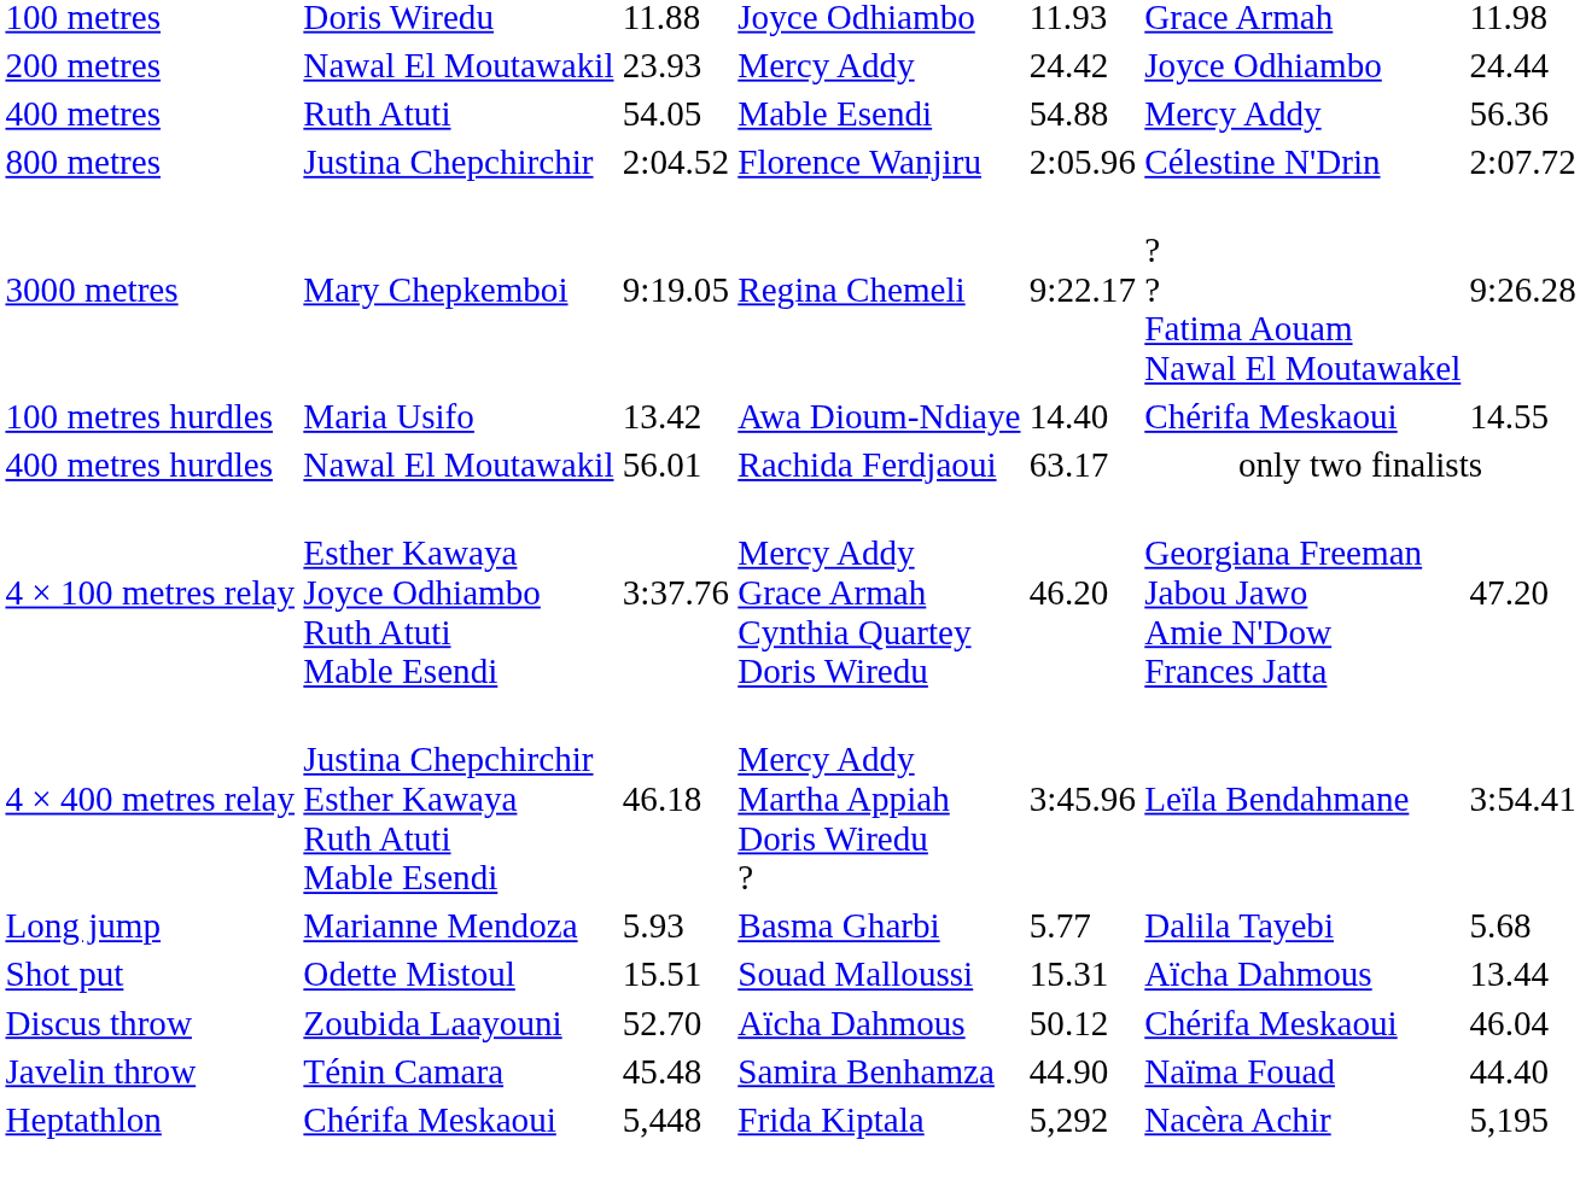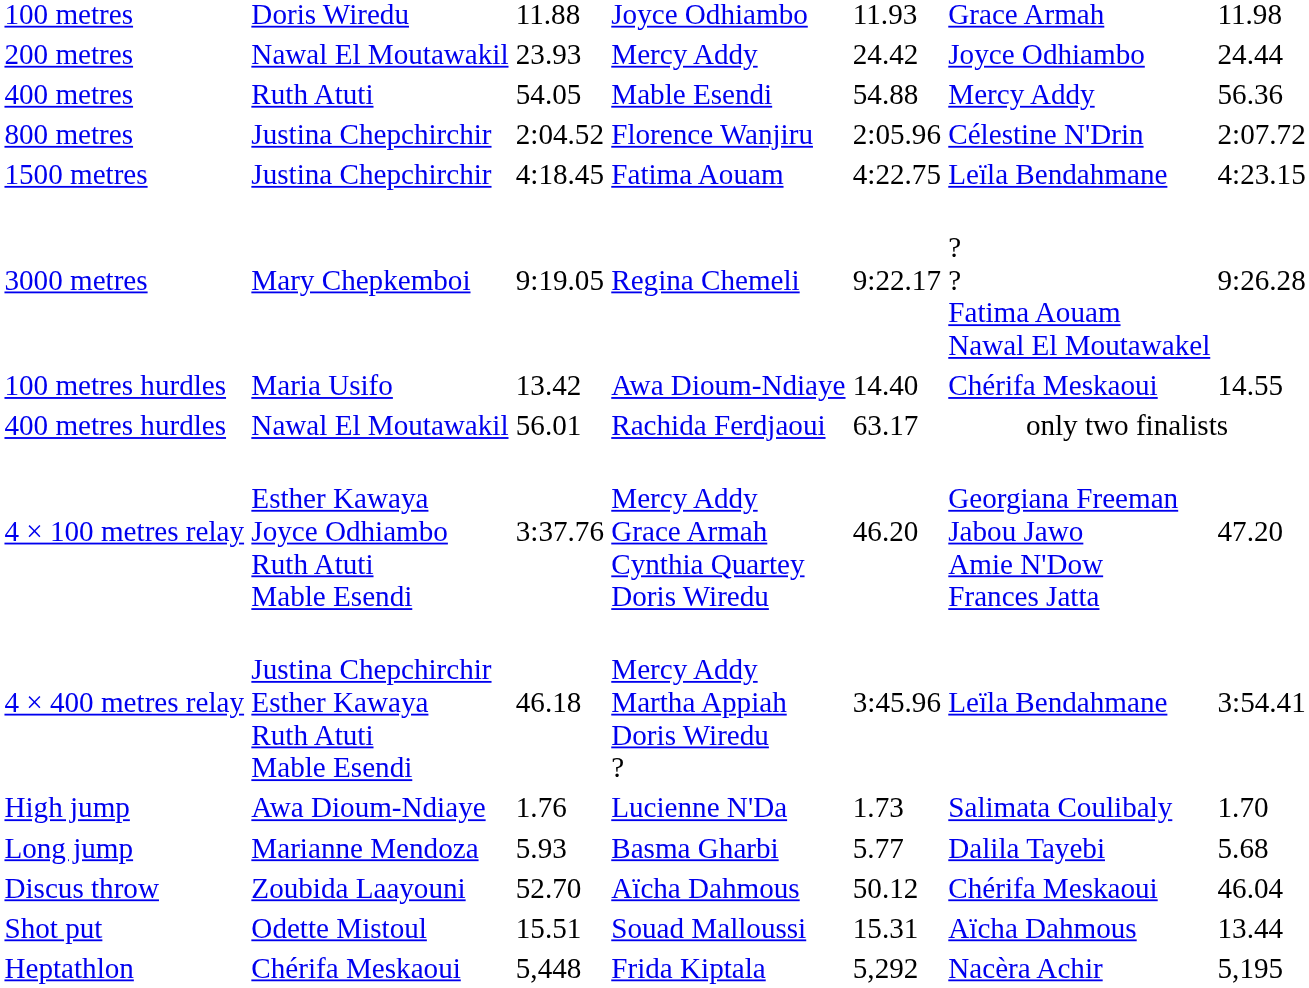 <table>
 <tr>
 <td><a href='#'>100 metres</a></td>
 <td><a href='#'>Doris Wiredu</a><br> </td>
 <td>11.88</td>
 <td><a href='#'>Joyce Odhiambo</a><br> </td>
 <td>11.93</td>
 <td><a href='#'>Grace Armah</a><br> </td>
 <td>11.98</td>
 </tr>
 <tr>
 <td><a href='#'>200 metres</a></td>
 <td><a href='#'>Nawal El Moutawakil</a><br> </td>
 <td>23.93</td>
 <td><a href='#'>Mercy Addy</a><br> </td>
 <td>24.42</td>
 <td><a href='#'>Joyce Odhiambo</a><br> </td>
 <td>24.44</td>
 </tr>
 <tr>
 <td><a href='#'>400 metres</a></td>
 <td><a href='#'>Ruth Atuti</a><br> </td>
 <td>54.05</td>
 <td><a href='#'>Mable Esendi</a><br> </td>
 <td>54.88</td>
 <td><a href='#'>Mercy Addy</a><br> </td>
 <td>56.36</td>
 </tr>
 <tr>
 <td><a href='#'>800 metres</a></td>
 <td><a href='#'>Justina Chepchirchir</a><br> </td>
 <td>2:04.52</td>
 <td><a href='#'>Florence Wanjiru</a><br> </td>
 <td>2:05.96</td>
 <td><a href='#'>Célestine N'Drin</a><br> </td>
 <td>2:07.72</td>
+</tr>
+<tr>
+<td><a href='#'>1500 metres</a></td>
+<td><a href='#'>Justina Chepchirchir</a><br> </td>
+<td>4:18.45</td>
+<td><a href='#'>Fatima Aouam</a><br> </td>
+<td>4:22.75</td>
+<td><a href='#'>Leïla Bendahmane</a><br> </td>
+<td>4:23.15</td>
 </tr>
 <tr>
 <td><a href='#'>3000 metres</a></td>
 <td><a href='#'>Mary Chepkemboi</a><br> </td>
 <td>9:19.05</td>
 <td><a href='#'>Regina Chemeli</a><br> </td>
 <td>9:22.17</td>
 <td><br>?<br>?<br><a href='#'>Fatima Aouam</a><br><a href='#'>Nawal El Moutawakel</a></td>
 <td>9:26.28</td>
 </tr>
 <tr>
 <td><a href='#'>100 metres hurdles</a></td>
 <td><a href='#'>Maria Usifo</a><br> </td>
 <td>13.42</td>
 <td><a href='#'>Awa Dioum-Ndiaye</a><br> </td>
 <td>14.40</td>
 <td><a href='#'>Chérifa Meskaoui</a><br> </td>
 <td>14.55</td>
 </tr>
 <tr>
 <td><a href='#'>400 metres hurdles</a></td>
 <td><a href='#'>Nawal El Moutawakil</a><br> </td>
 <td>56.01</td>
 <td><a href='#'>Rachida Ferdjaoui</a><br> </td>
 <td>63.17</td>
 <td colspan=2 align=center>only two finalists</td>
 </tr>
 <tr>
 <td><a href='#'>4 × 100 metres relay</a></td>
 <td><br><a href='#'>Esther Kawaya</a><br><a href='#'>Joyce Odhiambo</a><br><a href='#'>Ruth Atuti</a><br><a href='#'>Mable Esendi</a></td>
 <td>3:37.76</td>
 <td><br><a href='#'>Mercy Addy</a><br><a href='#'>Grace Armah</a><br><a href='#'>Cynthia Quartey</a><br><a href='#'>Doris Wiredu</a></td>
 <td>46.20</td>
 <td><br><a href='#'>Georgiana Freeman</a><br><a href='#'>Jabou Jawo</a><br><a href='#'>Amie N'Dow</a><br><a href='#'>Frances Jatta</a></td>
 <td>47.20</td>
 </tr>
 <tr>
 <td><a href='#'>4 × 400 metres relay</a></td>
 <td><br><a href='#'>Justina Chepchirchir</a><br><a href='#'>Esther Kawaya</a><br><a href='#'>Ruth Atuti</a><br><a href='#'>Mable Esendi</a></td>
 <td>46.18</td>
 <td><br><a href='#'>Mercy Addy</a><br><a href='#'>Martha Appiah</a><br><a href='#'>Doris Wiredu</a><br>?</td>
 <td>3:45.96</td>
 <td><a href='#'>Leïla Bendahmane</a><br> </td>
 <td>3:54.41</td>
 </tr>
 <tr>
+<td><a href='#'>High jump</a></td>
+<td><a href='#'>Awa Dioum-Ndiaye</a><br> </td>
+<td>1.76</td>
+<td><a href='#'>Lucienne N'Da</a><br> </td>
+<td>1.73</td>
+<td><a href='#'>Salimata Coulibaly</a><br> </td>
+<td>1.70</td>
+</tr>
+<tr>
 <td><a href='#'>Long jump</a></td>
 <td><a href='#'>Marianne Mendoza</a><br> </td>
 <td>5.93</td>
 <td><a href='#'>Basma Gharbi</a><br> </td>
 <td>5.77</td>
 <td><a href='#'>Dalila Tayebi</a><br> </td>
 <td>5.68</td>
+</tr>
+<tr>
+<td><a href='#'>Discus throw</a></td>
+<td><a href='#'>Zoubida Laayouni</a><br> </td>
+<td>52.70</td>
+<td><a href='#'>Aïcha Dahmous</a><br> </td>
+<td>50.12</td>
+<td><a href='#'>Chérifa Meskaoui</a><br> </td>
+<td>46.04</td>
 </tr>
 <tr>
 <td><a href='#'>Shot put</a></td>
 <td><a href='#'>Odette Mistoul</a><br> </td>
 <td>15.51</td>
 <td><a href='#'>Souad Malloussi</a><br> </td>
 <td>15.31</td>
 <td><a href='#'>Aïcha Dahmous</a><br> </td>
 <td>13.44</td>
 </tr>
 <tr>
-<td><a href='#'>Discus throw</a></td>
-<td><a href='#'>Zoubida Laayouni</a><br> </td>
-<td>52.70</td>
-<td><a href='#'>Aïcha Dahmous</a><br> </td>
-<td>50.12</td>
-<td><a href='#'>Chérifa Meskaoui</a><br> </td>
-<td>46.04</td>
-</tr>
-<tr>
-<td><a href='#'>Javelin throw</a></td>
-<td><a href='#'>Ténin Camara</a><br> </td>
-<td>45.48</td>
-<td><a href='#'>Samira Benhamza</a><br> </td>
-<td>44.90</td>
-<td><a href='#'>Naïma Fouad</a><br> </td>
-<td>44.40</td>
-</tr>
-<tr>
 <td><a href='#'>Heptathlon</a></td>
 <td><a href='#'>Chérifa Meskaoui</a><br> </td>
 <td>5,448</td>
 <td><a href='#'>Frida Kiptala</a><br> </td>
 <td>5,292</td>
 <td><a href='#'>Nacèra Achir</a><br> </td>
 <td>5,195</td>
 </tr>
 </table>
